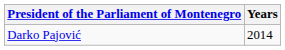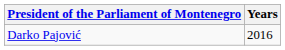 <table class=wikitable>
 <tr>
 <th><a href='#'>President of the Parliament of Montenegro</a></th>
 <th>Years</th>
 </tr>
 <tr>
 <td><a href='#'>Darko Pajović</a></td>
-<td>2014</td>
+<td>2016</td>
 </tr>
 </table>
